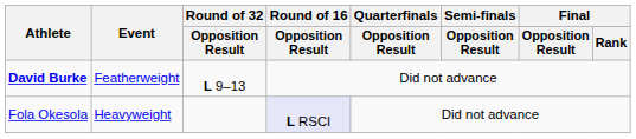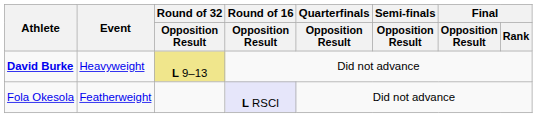 <table class="wikitable" style="font-size:90%;">
 <tr>
 <th rowspan=2>Athlete</th>
 <th rowspan=2>Event</th>
 <th>Round of 32</th>
 <th>Round of 16</th>
 <th>Quarterfinals</th>
 <th>Semi-finals</th>
 <th colspan=2>Final</th>
 </tr>
 <tr style="font-size:95%">
 <th>Opposition<br>Result</th>
 <th>Opposition<br>Result</th>
 <th>Opposition<br>Result</th>
 <th>Opposition<br>Result</th>
 <th>Opposition<br>Result</th>
 <th>Rank</th>
 </tr>
 <tr align=center>
 <td align=left><strong><a href='#'>David Burke</a></strong></td>
-<td align=left><a href='#'>Featherweight</a></td>
-<td><br><strong>L</strong> 9–13</td>
+<td align=left><a href='#'>Heavyweight</a></td>
+<td style="background: khaki;"><br><strong>L</strong> 9–13</td>
 <td colspan=5>Did not advance</td>
 </tr>
 <tr align=center>
 <td align=left><a href='#'>Fola Okesola</a></td>
-<td align=left><a href='#'>Heavyweight</a></td>
+<td align=left><a href='#'>Featherweight</a></td>
 <td></td>
 <td style="background: lavender;"><br><strong>L</strong> RSCI</td>
 <td colspan=4>Did not advance</td>
 </tr>
 </table>
